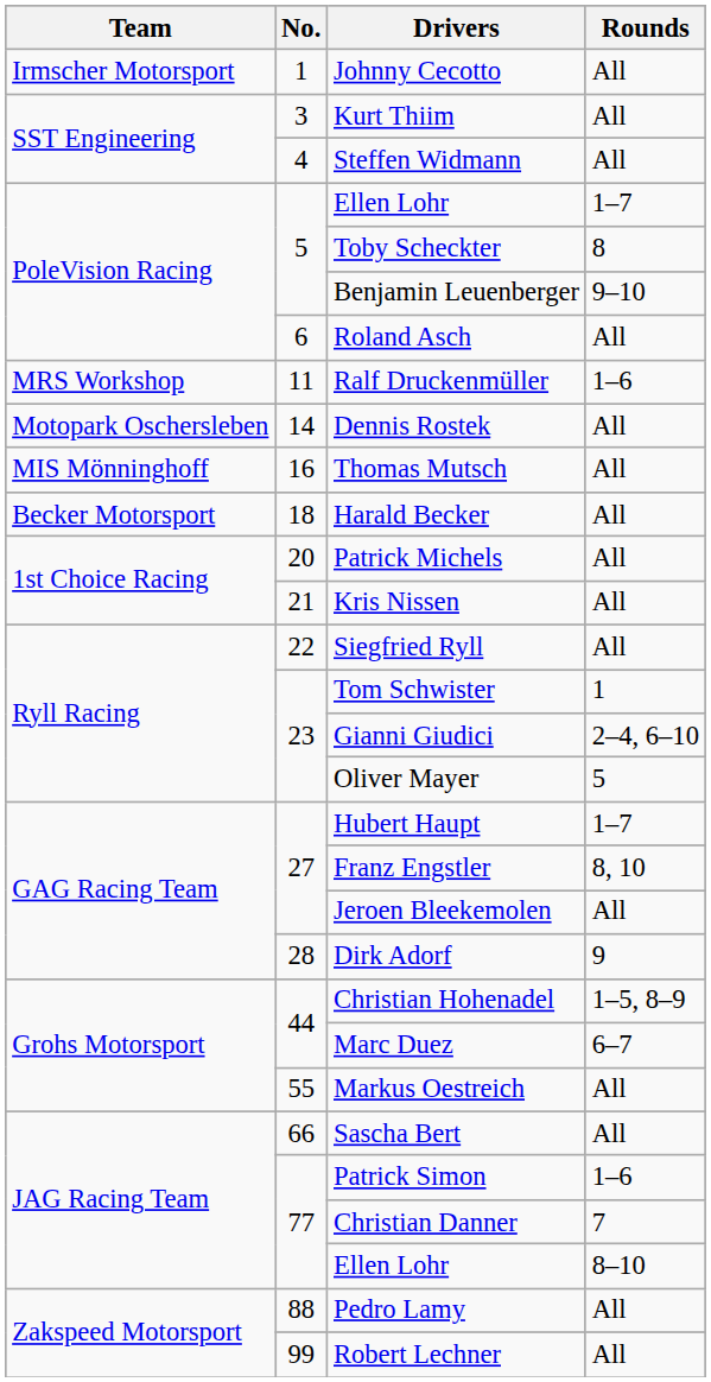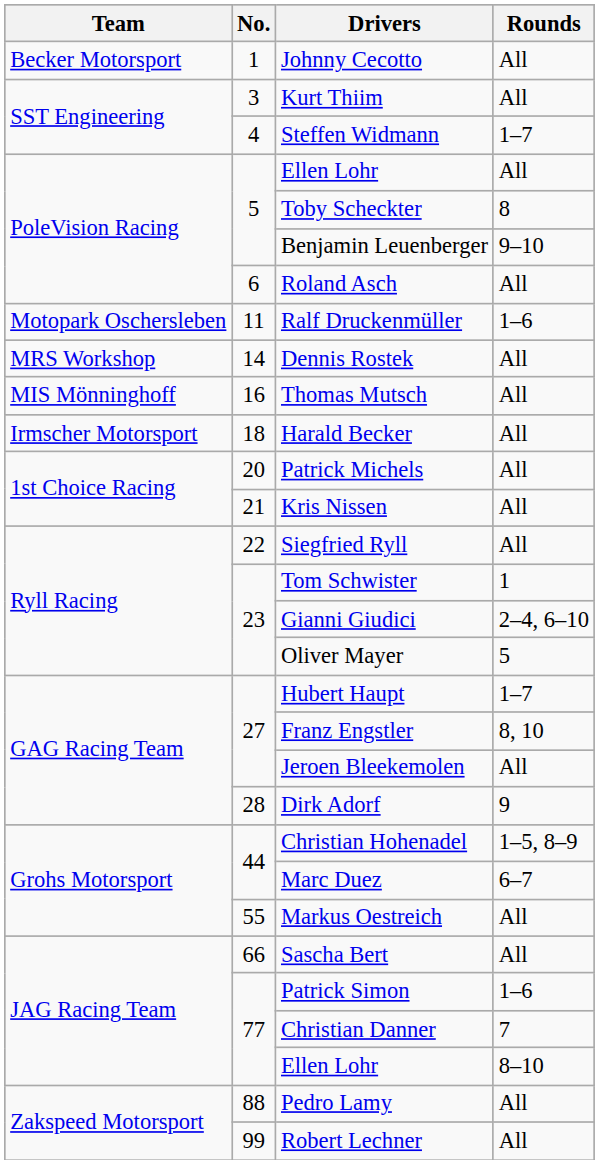 <table class="wikitable" style="font-size: 85%;">
 <tr>
 <th>Team</th>
 <th>No.</th>
 <th>Drivers</th>
 <th>Rounds</th>
 </tr>
 <tr>
-<td> <a href='#'>Irmscher Motorsport</a></td>
+<td> <a href='#'>Becker Motorsport</a></td>
 <td align=center>1</td>
 <td> <a href='#'>Johnny Cecotto</a></td>
 <td>All</td>
 </tr>
 <tr>
 <td rowspan=2> <a href='#'>SST Engineering</a></td>
 <td align=center>3</td>
 <td> <a href='#'>Kurt Thiim</a></td>
 <td>All</td>
 </tr>
 <tr>
 <td align=center>4</td>
 <td> <a href='#'>Steffen Widmann</a></td>
-<td>All</td>
+<td>1–7</td>
 </tr>
 <tr>
 <td rowspan=4> <a href='#'>PoleVision Racing</a></td>
 <td rowspan=3 align=center>5</td>
 <td> <a href='#'>Ellen Lohr</a></td>
-<td>1–7</td>
+<td>All</td>
 </tr>
 <tr>
 <td> <a href='#'>Toby Scheckter</a></td>
 <td>8</td>
 </tr>
 <tr>
 <td> Benjamin Leuenberger</td>
 <td>9–10</td>
 </tr>
 <tr>
 <td align=center>6</td>
 <td> <a href='#'>Roland Asch</a></td>
 <td>All</td>
 </tr>
 <tr>
-<td> <a href='#'>MRS Workshop</a></td>
+<td> <a href='#'>Motopark Oschersleben</a></td>
 <td align=center>11</td>
 <td> <a href='#'>Ralf Druckenmüller</a></td>
 <td>1–6</td>
 </tr>
 <tr>
-<td> <a href='#'>Motopark Oschersleben</a></td>
+<td> <a href='#'>MRS Workshop</a></td>
 <td align=center>14</td>
 <td> <a href='#'>Dennis Rostek</a></td>
 <td>All</td>
 </tr>
 <tr>
 <td> <a href='#'>MIS Mönninghoff</a></td>
 <td align=center>16</td>
 <td> <a href='#'>Thomas Mutsch</a></td>
 <td>All</td>
 </tr>
 <tr>
-<td> <a href='#'>Becker Motorsport</a></td>
+<td> <a href='#'>Irmscher Motorsport</a></td>
 <td align=center>18</td>
 <td> <a href='#'>Harald Becker</a></td>
 <td>All</td>
 </tr>
 <tr>
 <td rowspan=2> <a href='#'>1st Choice Racing</a></td>
 <td align=center>20</td>
 <td> <a href='#'>Patrick Michels</a></td>
 <td>All</td>
 </tr>
 <tr>
 <td align=center>21</td>
 <td> <a href='#'>Kris Nissen</a></td>
 <td>All</td>
 </tr>
 <tr>
 <td rowspan=4> <a href='#'>Ryll Racing</a></td>
 <td align=center>22</td>
 <td> <a href='#'>Siegfried Ryll</a></td>
 <td>All</td>
 </tr>
 <tr>
 <td rowspan=3 align=center>23</td>
 <td> <a href='#'>Tom Schwister</a></td>
 <td>1</td>
 </tr>
 <tr>
 <td> <a href='#'>Gianni Giudici</a></td>
 <td>2–4, 6–10</td>
 </tr>
 <tr>
 <td> Oliver Mayer</td>
 <td>5</td>
 </tr>
 <tr>
 <td rowspan=4> <a href='#'>GAG Racing Team</a></td>
 <td rowspan=3 align=center>27</td>
 <td> <a href='#'>Hubert Haupt</a></td>
 <td>1–7</td>
 </tr>
 <tr>
 <td> <a href='#'>Franz Engstler</a></td>
 <td>8, 10</td>
 </tr>
 <tr>
 <td> <a href='#'>Jeroen Bleekemolen</a></td>
 <td>All</td>
 </tr>
 <tr>
 <td align=center>28</td>
 <td> <a href='#'>Dirk Adorf</a></td>
 <td>9</td>
 </tr>
 <tr>
 <td rowspan=3> <a href='#'>Grohs Motorsport</a></td>
 <td rowspan=2 align=center>44</td>
 <td> <a href='#'>Christian Hohenadel</a></td>
 <td>1–5, 8–9</td>
 </tr>
 <tr>
 <td> <a href='#'>Marc Duez</a></td>
 <td>6–7</td>
 </tr>
 <tr>
 <td align=center>55</td>
 <td> <a href='#'>Markus Oestreich</a></td>
 <td>All</td>
 </tr>
 <tr>
 <td rowspan=4> <a href='#'>JAG Racing Team</a></td>
 <td align=center>66</td>
 <td> <a href='#'>Sascha Bert</a></td>
 <td>All</td>
 </tr>
 <tr>
 <td rowspan=3 align=center>77</td>
 <td> <a href='#'>Patrick Simon</a></td>
 <td>1–6</td>
 </tr>
 <tr>
 <td> <a href='#'>Christian Danner</a></td>
 <td>7</td>
 </tr>
 <tr>
 <td> <a href='#'>Ellen Lohr</a></td>
 <td>8–10</td>
 </tr>
 <tr>
 <td rowspan=2> <a href='#'>Zakspeed Motorsport</a></td>
 <td align=center>88</td>
 <td> <a href='#'>Pedro Lamy</a></td>
 <td>All</td>
 </tr>
 <tr>
 <td align=center>99</td>
 <td> <a href='#'>Robert Lechner</a></td>
 <td>All</td>
 </tr>
 </table>
